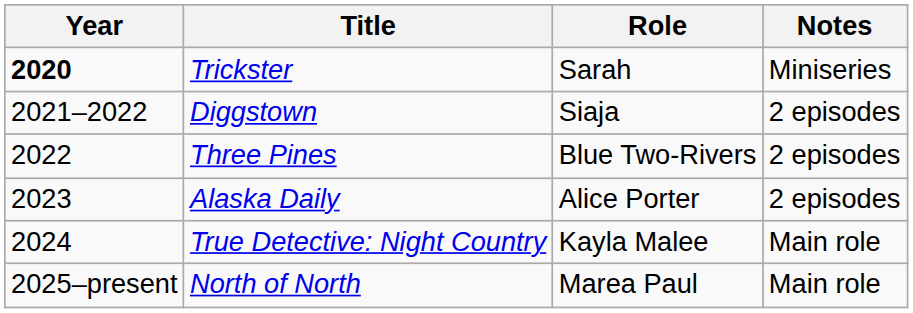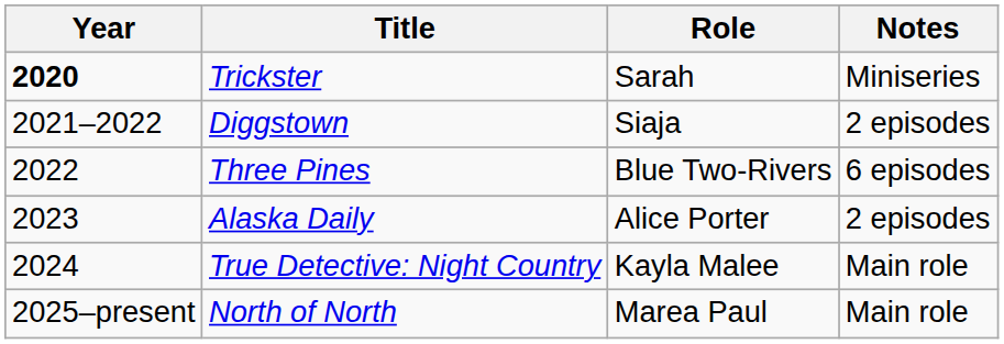 <table class="wikitable sortable">
 <tr>
 <th>Year</th>
 <th>Title</th>
 <th>Role</th>
 <th>Notes</th>
 </tr>
 <tr>
 <td><strong>2020</strong></td>
 <td><em><a href='#'>Trickster</a></em></td>
 <td>Sarah</td>
 <td>Miniseries</td>
 </tr>
 <tr>
 <td>2021–2022</td>
 <td><em><a href='#'>Diggstown</a></em></td>
 <td>Siaja</td>
 <td>2 episodes</td>
 </tr>
 <tr>
 <td>2022</td>
 <td><em><a href='#'>Three Pines</a></em></td>
 <td>Blue Two-Rivers</td>
-<td>2 episodes</td>
+<td>6 episodes</td>
 </tr>
 <tr>
 <td>2023</td>
 <td><em><a href='#'>Alaska Daily</a></em></td>
 <td>Alice Porter</td>
 <td>2 episodes</td>
 </tr>
 <tr>
 <td>2024</td>
 <td><em><a href='#'>True Detective: Night Country</a></em></td>
 <td>Kayla Malee</td>
 <td>Main role</td>
 </tr>
 <tr>
 <td>2025–present</td>
 <td><em><a href='#'>North of North</a></em></td>
 <td>Marea Paul</td>
 <td>Main role</td>
 </tr>
 </table>
